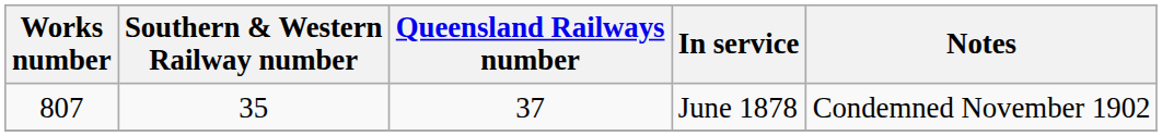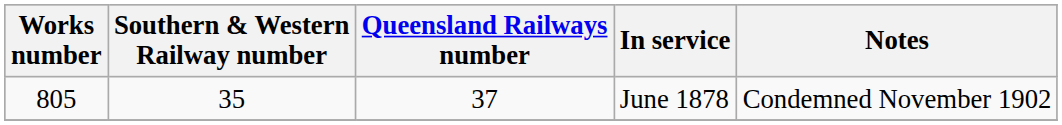 <table class="wikitable sortable">
 <tr>
 <th>Works<br>number</th>
 <th>Southern & Western<br>Railway number</th>
 <th><a href='#'>Queensland Railways</a><br>number</th>
 <th>In service</th>
 <th>Notes</th>
 </tr>
 <tr>
-<td align=center>807</td>
+<td align=center>805</td>
 <td align=center>35</td>
 <td align=center>37</td>
 <td>June 1878</td>
 <td>Condemned November 1902</td>
 </tr>
 <tr>
 </tr>
 </table>
